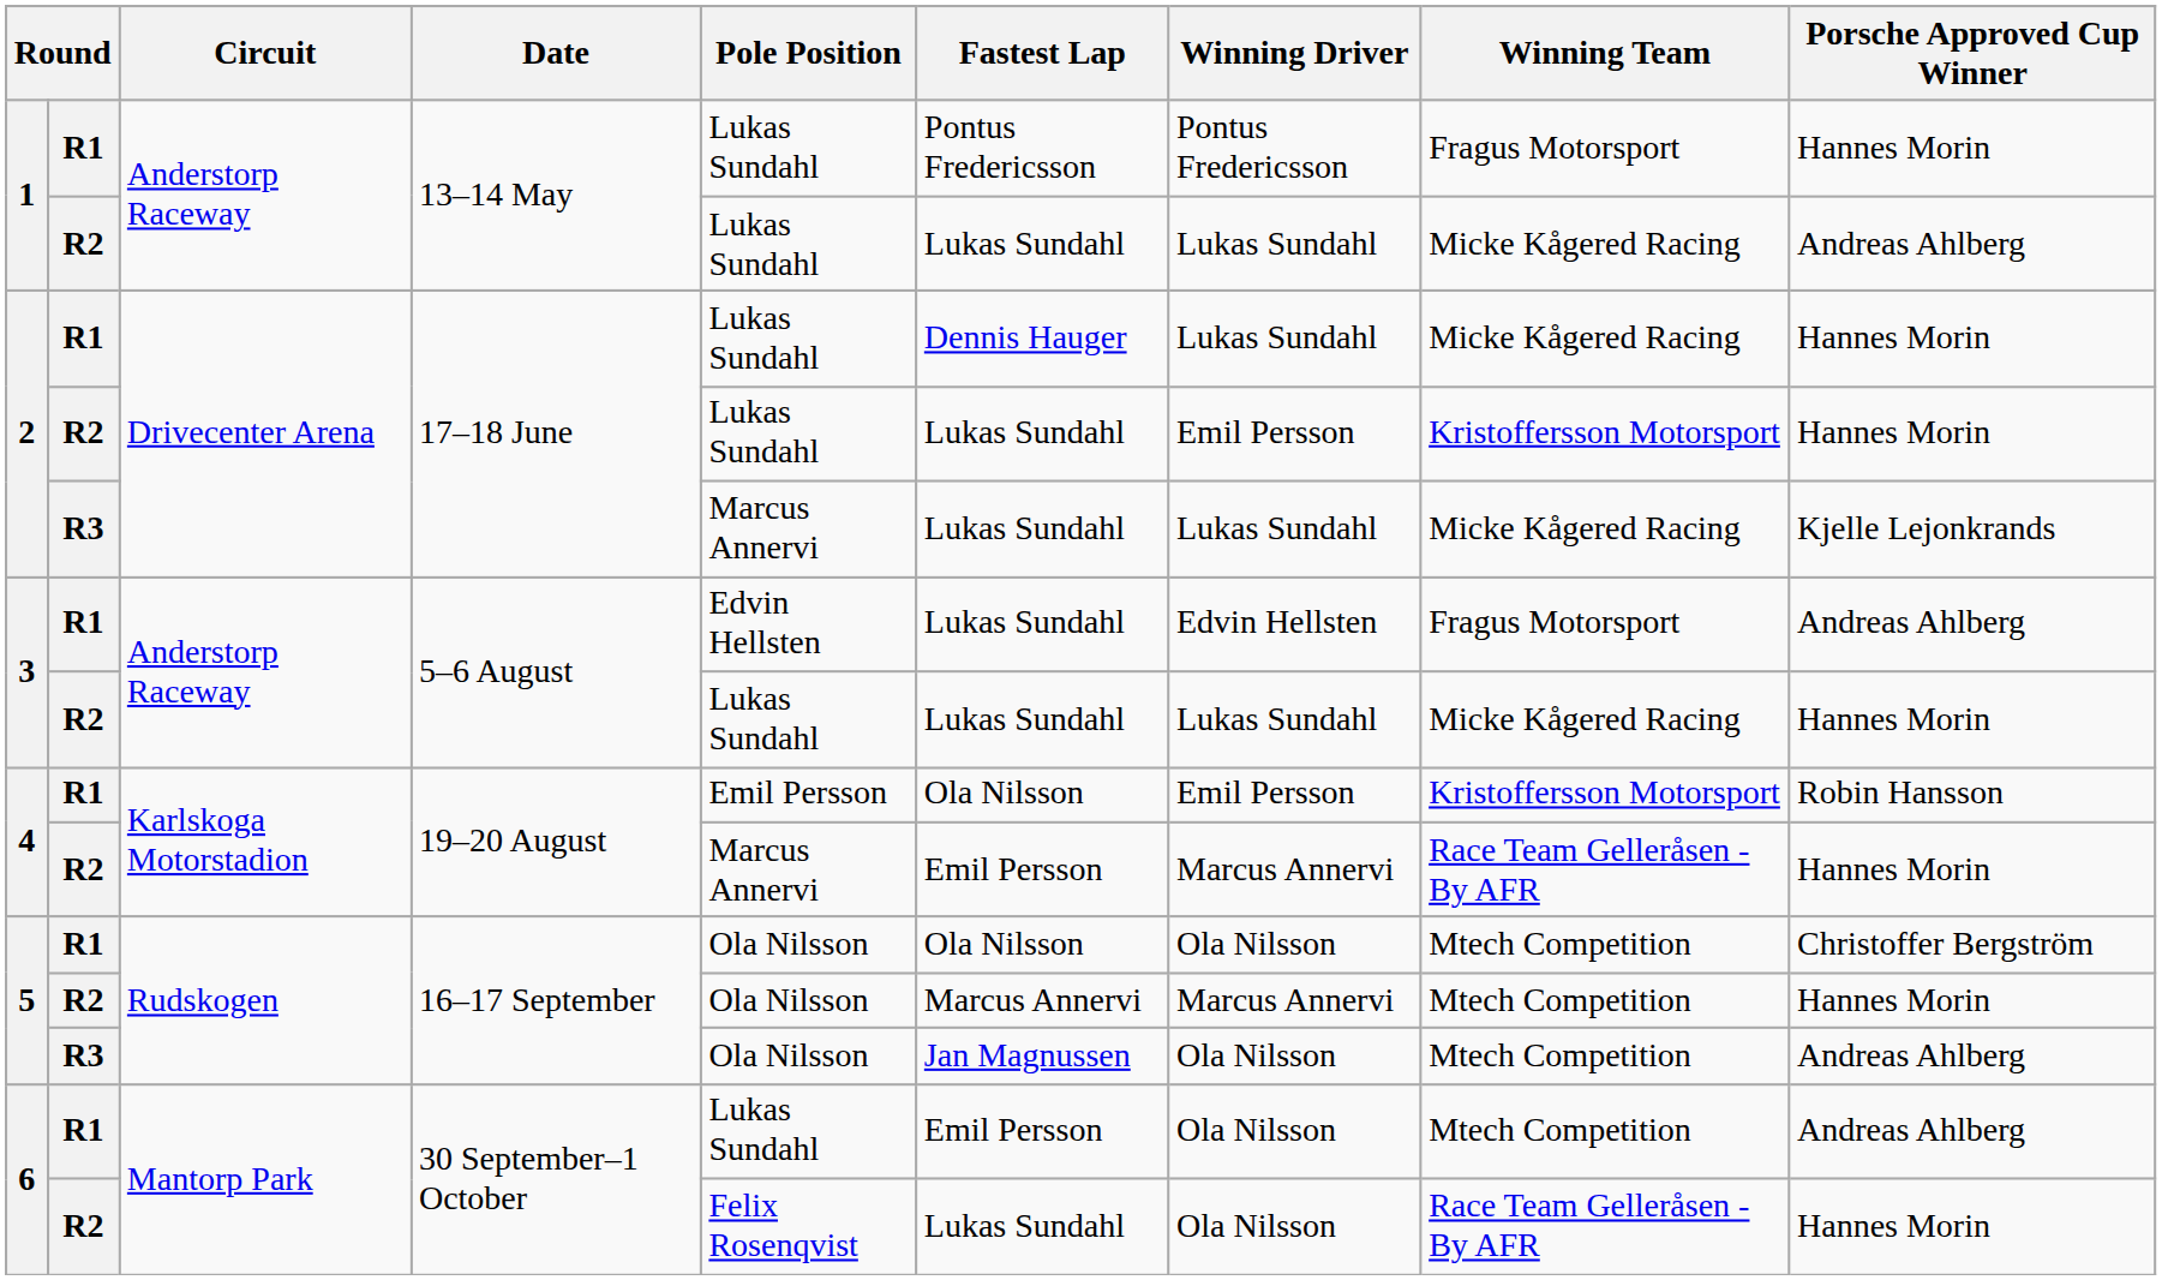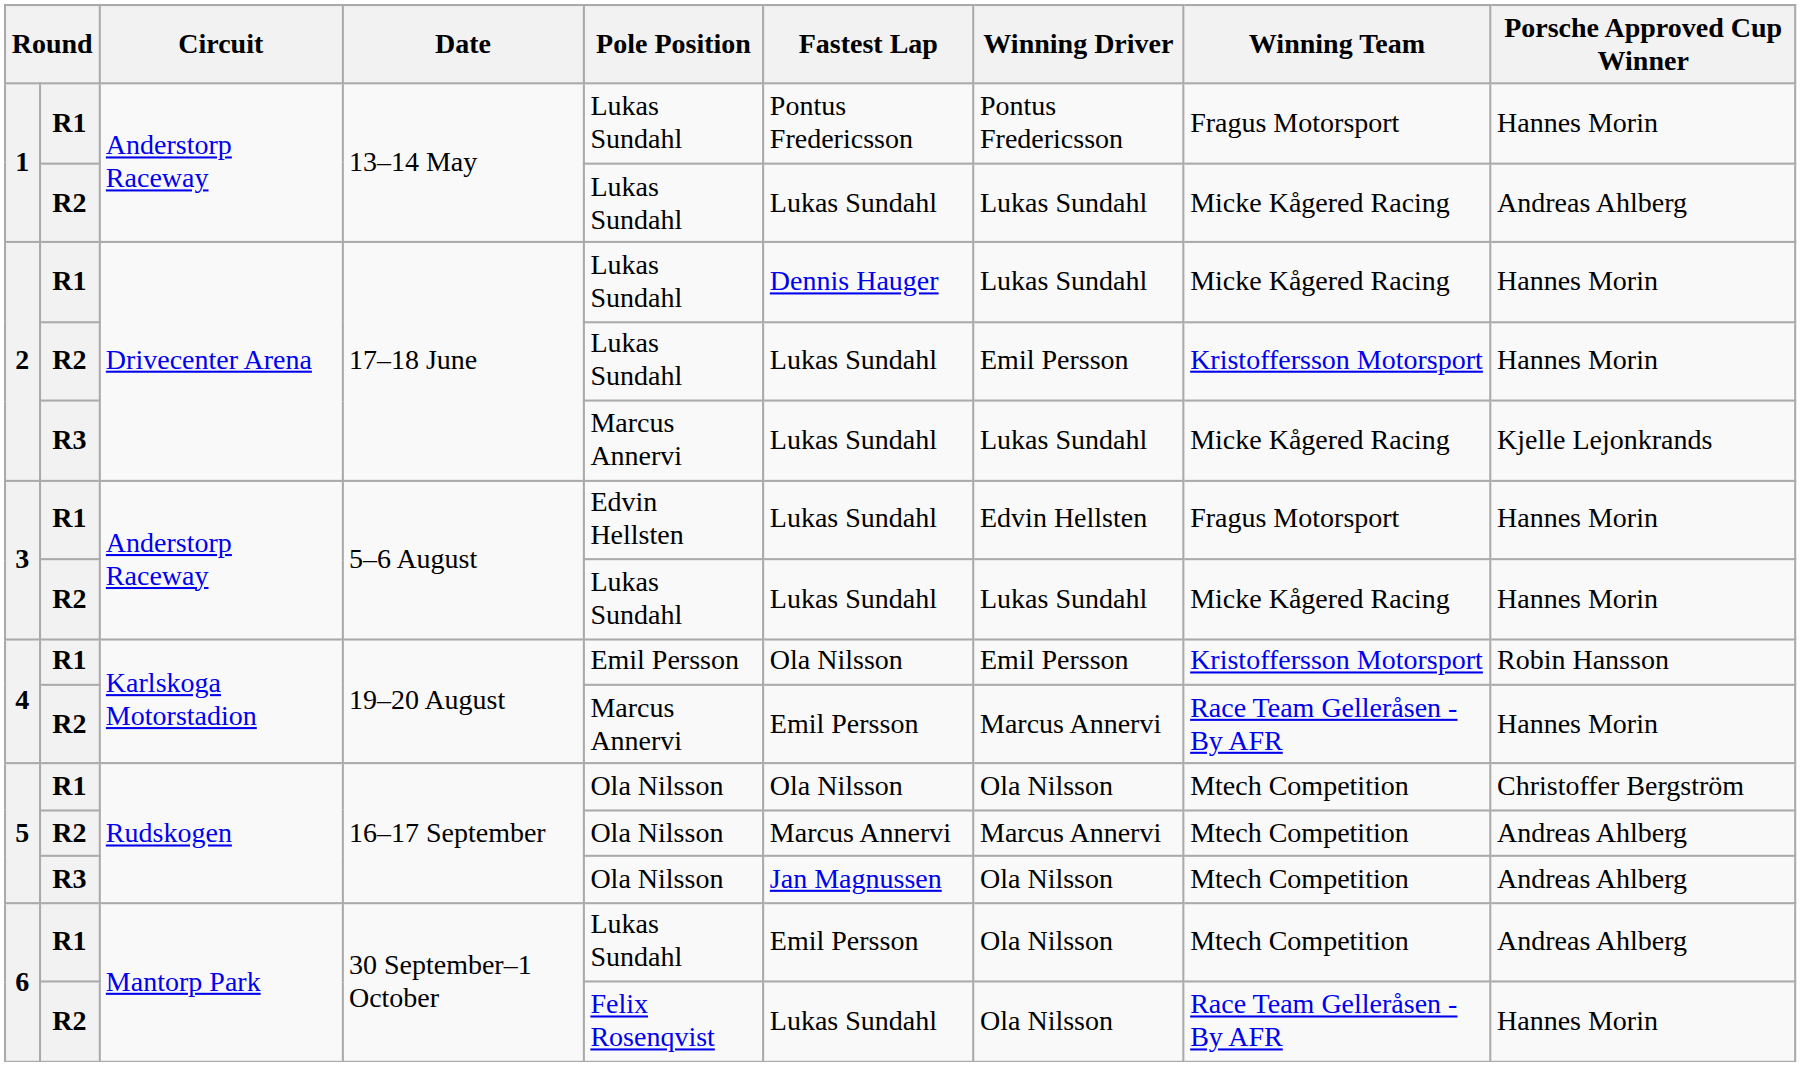 <table class="wikitable" style="font-size:85%;">
 <tr>
 <th colspan="2">Round</th>
 <th>Circuit</th>
 <th>Date</th>
 <th>Pole Position</th>
 <th>Fastest Lap</th>
 <th>Winning Driver</th>
 <th>Winning Team</th>
 <th>Porsche Approved Cup Winner</th>
 </tr>
 <tr>
 <th rowspan="2">1</th>
 <th>R1</th>
 <td rowspan="2"> <a href='#'>Anderstorp Raceway</a></td>
 <td rowspan="2">13–14 May</td>
 <td> Lukas Sundahl</td>
 <td> Pontus Fredericsson</td>
 <td> Pontus Fredericsson</td>
 <td> Fragus Motorsport</td>
 <td> Hannes Morin</td>
 </tr>
 <tr>
 <th>R2</th>
 <td> Lukas Sundahl</td>
 <td> Lukas Sundahl</td>
 <td> Lukas Sundahl</td>
 <td> Micke Kågered Racing</td>
 <td> Andreas Ahlberg</td>
 </tr>
 <tr>
 <th rowspan="3">2</th>
 <th>R1</th>
 <td rowspan="3"> <a href='#'>Drivecenter Arena</a></td>
 <td rowspan="3">17–18 June</td>
 <td> Lukas Sundahl</td>
 <td> <a href='#'>Dennis Hauger</a></td>
 <td> Lukas Sundahl</td>
 <td> Micke Kågered Racing</td>
 <td> Hannes Morin</td>
 </tr>
 <tr>
 <th>R2</th>
 <td> Lukas Sundahl</td>
 <td> Lukas Sundahl</td>
 <td> Emil Persson</td>
 <td> <a href='#'>Kristoffersson Motorsport</a></td>
 <td> Hannes Morin</td>
 </tr>
 <tr>
 <th>R3</th>
 <td> Marcus Annervi</td>
 <td> Lukas Sundahl</td>
 <td> Lukas Sundahl</td>
 <td> Micke Kågered Racing</td>
 <td> Kjelle Lejonkrands</td>
 </tr>
 <tr>
 <th rowspan="2">3</th>
 <th>R1</th>
 <td rowspan="2"> <a href='#'>Anderstorp Raceway</a></td>
 <td rowspan="2">5–6 August</td>
 <td> Edvin Hellsten</td>
 <td> Lukas Sundahl</td>
 <td> Edvin Hellsten</td>
 <td> Fragus Motorsport</td>
-<td> Andreas Ahlberg</td>
+<td> Hannes Morin</td>
 </tr>
 <tr>
 <th>R2</th>
 <td> Lukas Sundahl</td>
 <td> Lukas Sundahl</td>
 <td> Lukas Sundahl</td>
 <td> Micke Kågered Racing</td>
 <td> Hannes Morin</td>
 </tr>
 <tr>
 <th rowspan="2">4</th>
 <th>R1</th>
 <td rowspan="2"> <a href='#'>Karlskoga Motorstadion</a></td>
 <td rowspan="2">19–20 August</td>
 <td> Emil Persson</td>
 <td> Ola Nilsson</td>
 <td> Emil Persson</td>
 <td> <a href='#'>Kristoffersson Motorsport</a></td>
 <td> Robin Hansson</td>
 </tr>
 <tr>
 <th>R2</th>
 <td> Marcus Annervi</td>
 <td> Emil Persson</td>
 <td> Marcus Annervi</td>
 <td> <a href='#'>Race Team Gelleråsen - By AFR</a></td>
 <td> Hannes Morin</td>
 </tr>
 <tr>
 <th rowspan="3">5</th>
 <th>R1</th>
 <td rowspan="3"> <a href='#'>Rudskogen</a></td>
 <td rowspan="3">16–17 September</td>
 <td> Ola Nilsson</td>
 <td> Ola Nilsson</td>
 <td> Ola Nilsson</td>
 <td> Mtech Competition</td>
 <td> Christoffer Bergström</td>
 </tr>
 <tr>
 <th>R2</th>
 <td> Ola Nilsson</td>
 <td> Marcus Annervi</td>
 <td> Marcus Annervi</td>
 <td> Mtech Competition</td>
-<td> Hannes Morin</td>
+<td> Andreas Ahlberg</td>
 </tr>
 <tr>
 <th>R3</th>
 <td> Ola Nilsson</td>
 <td> <a href='#'>Jan Magnussen</a></td>
 <td> Ola Nilsson</td>
 <td> Mtech Competition</td>
 <td> Andreas Ahlberg</td>
 </tr>
 <tr>
 <th rowspan="2">6</th>
 <th>R1</th>
 <td rowspan="2"> <a href='#'>Mantorp Park</a></td>
 <td rowspan="2">30 September–1 October</td>
 <td> Lukas Sundahl</td>
 <td> Emil Persson</td>
 <td> Ola Nilsson</td>
 <td> Mtech Competition</td>
 <td> Andreas Ahlberg</td>
 </tr>
 <tr>
 <th>R2</th>
 <td> <a href='#'>Felix Rosenqvist</a></td>
 <td> Lukas Sundahl</td>
 <td> Ola Nilsson</td>
 <td> <a href='#'>Race Team Gelleråsen - By AFR</a></td>
 <td> Hannes Morin</td>
 </tr>
 </table>
